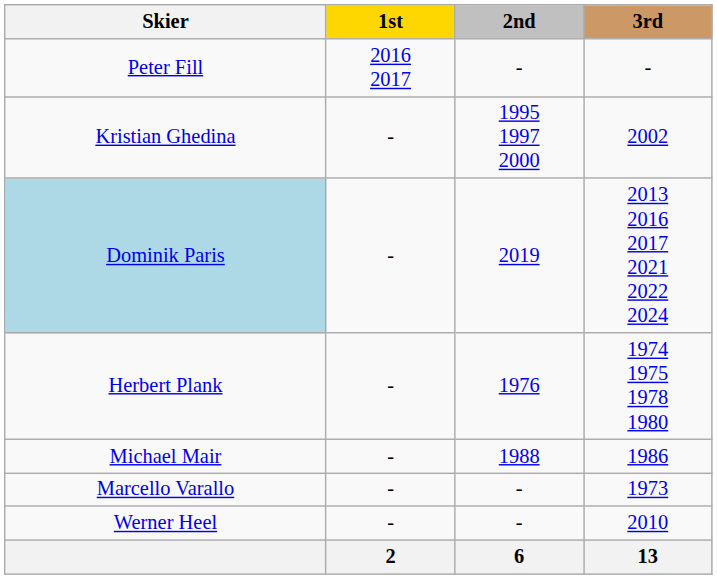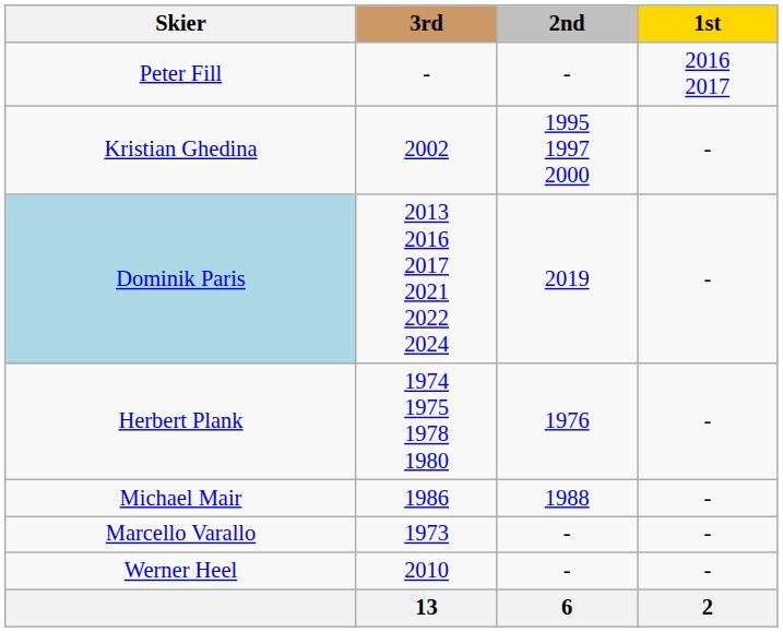 <table class="wikitable" width=80% style="font-size:90%; text-align:center;">
 <tr>
 <th style=width:20%>Skier</th>
+<th style="background:#cc9966; width:8%">3rd</th>
+<th style="background:silver; width:8%">2nd</th>
 <th style="background:gold; width:8%">1st</th>
-<th style="background:silver; width:8%">2nd</th>
-<th style="background:#cc9966; width:8%">3rd</th>
 </tr>
 <tr>
 <td><a href='#'>Peter Fill</a></td>
+<td>-</td>
+<td>-</td>
 <td><a href='#'>2016</a><br><a href='#'>2017</a></td>
+</tr>
+<tr>
+<td><a href='#'>Kristian Ghedina</a></td>
+<td><a href='#'>2002</a></td>
+<td><a href='#'>1995</a><br><a href='#'>1997</a><br><a href='#'>2000</a></td>
+<td>-</td>
+</tr>
+<tr>
+<td bgcolor=lightblue><a href='#'>Dominik Paris</a></td>
+<td><a href='#'>2013</a><br><a href='#'>2016</a><br><a href='#'>2017</a><br><a href='#'>2021</a><br><a href='#'>2022</a><br><a href='#'>2024</a></td>
+<td><a href='#'>2019</a></td>
+<td>-</td>
+</tr>
+<tr>
+<td><a href='#'>Herbert Plank</a></td>
+<td><a href='#'>1974</a><br><a href='#'>1975</a><br><a href='#'>1978</a><br><a href='#'>1980</a></td>
+<td><a href='#'>1976</a></td>
+<td>-</td>
+</tr>
+<tr>
+<td><a href='#'>Michael Mair</a></td>
+<td><a href='#'>1986</a></td>
+<td><a href='#'>1988</a></td>
+<td>-</td>
+</tr>
+<tr>
+<td><a href='#'>Marcello Varallo</a></td>
+<td><a href='#'>1973</a></td>
 <td>-</td>
 <td>-</td>
 </tr>
 <tr>
-<td><a href='#'>Kristian Ghedina</a></td>
-<td>-</td>
-<td><a href='#'>1995</a><br><a href='#'>1997</a><br><a href='#'>2000</a></td>
-<td><a href='#'>2002</a></td>
-</tr>
-<tr>
-<td bgcolor=lightblue><a href='#'>Dominik Paris</a></td>
-<td>-</td>
-<td><a href='#'>2019</a></td>
-<td><a href='#'>2013</a><br><a href='#'>2016</a><br><a href='#'>2017</a><br><a href='#'>2021</a><br><a href='#'>2022</a><br><a href='#'>2024</a></td>
-</tr>
-<tr>
-<td><a href='#'>Herbert Plank</a></td>
-<td>-</td>
-<td><a href='#'>1976</a></td>
-<td><a href='#'>1974</a><br><a href='#'>1975</a><br><a href='#'>1978</a><br><a href='#'>1980</a></td>
-</tr>
-<tr>
-<td><a href='#'>Michael Mair</a></td>
-<td>-</td>
-<td><a href='#'>1988</a></td>
-<td><a href='#'>1986</a></td>
-</tr>
-<tr>
-<td><a href='#'>Marcello Varallo</a></td>
+<td><a href='#'>Werner Heel</a></td>
+<td><a href='#'>2010</a></td>
 <td>-</td>
 <td>-</td>
-<td><a href='#'>1973</a></td>
-</tr>
-<tr>
-<td><a href='#'>Werner Heel</a></td>
-<td>-</td>
-<td>-</td>
-<td><a href='#'>2010</a></td>
 </tr>
 <tr>
 <th></th>
+<th>13</th>
+<th>6</th>
 <th>2</th>
-<th>6</th>
-<th>13</th>
 </tr>
 </table>
